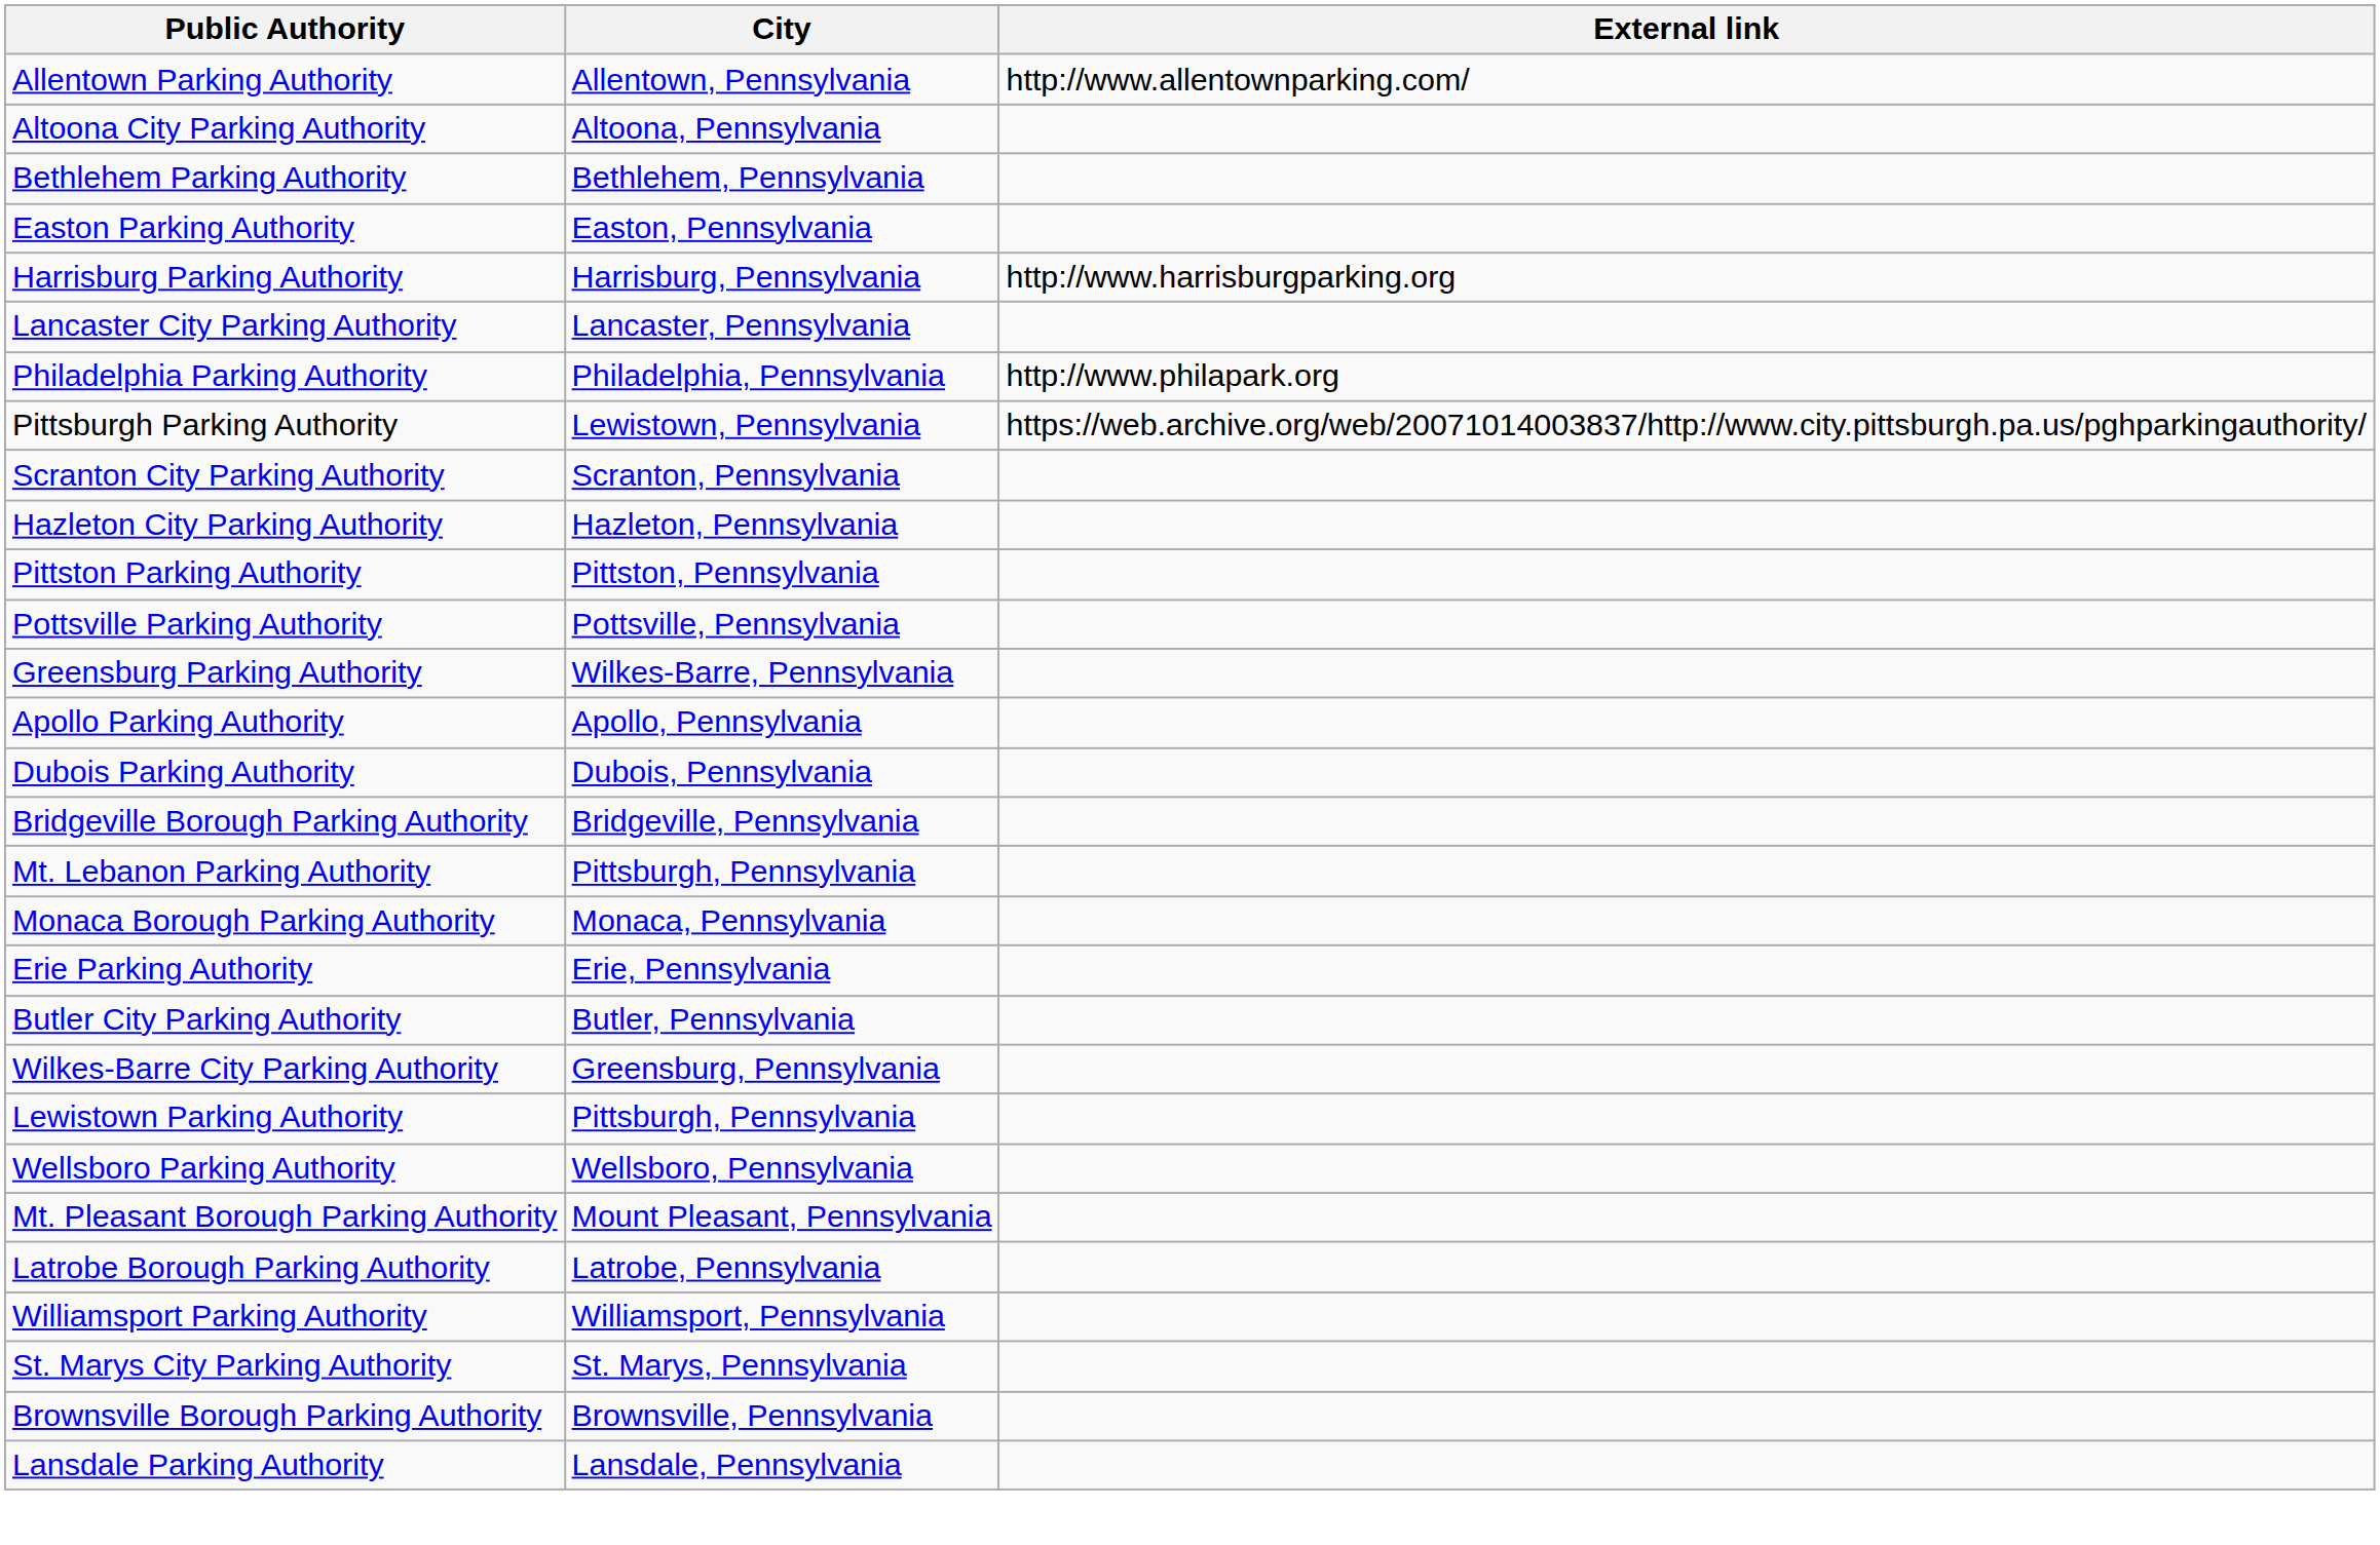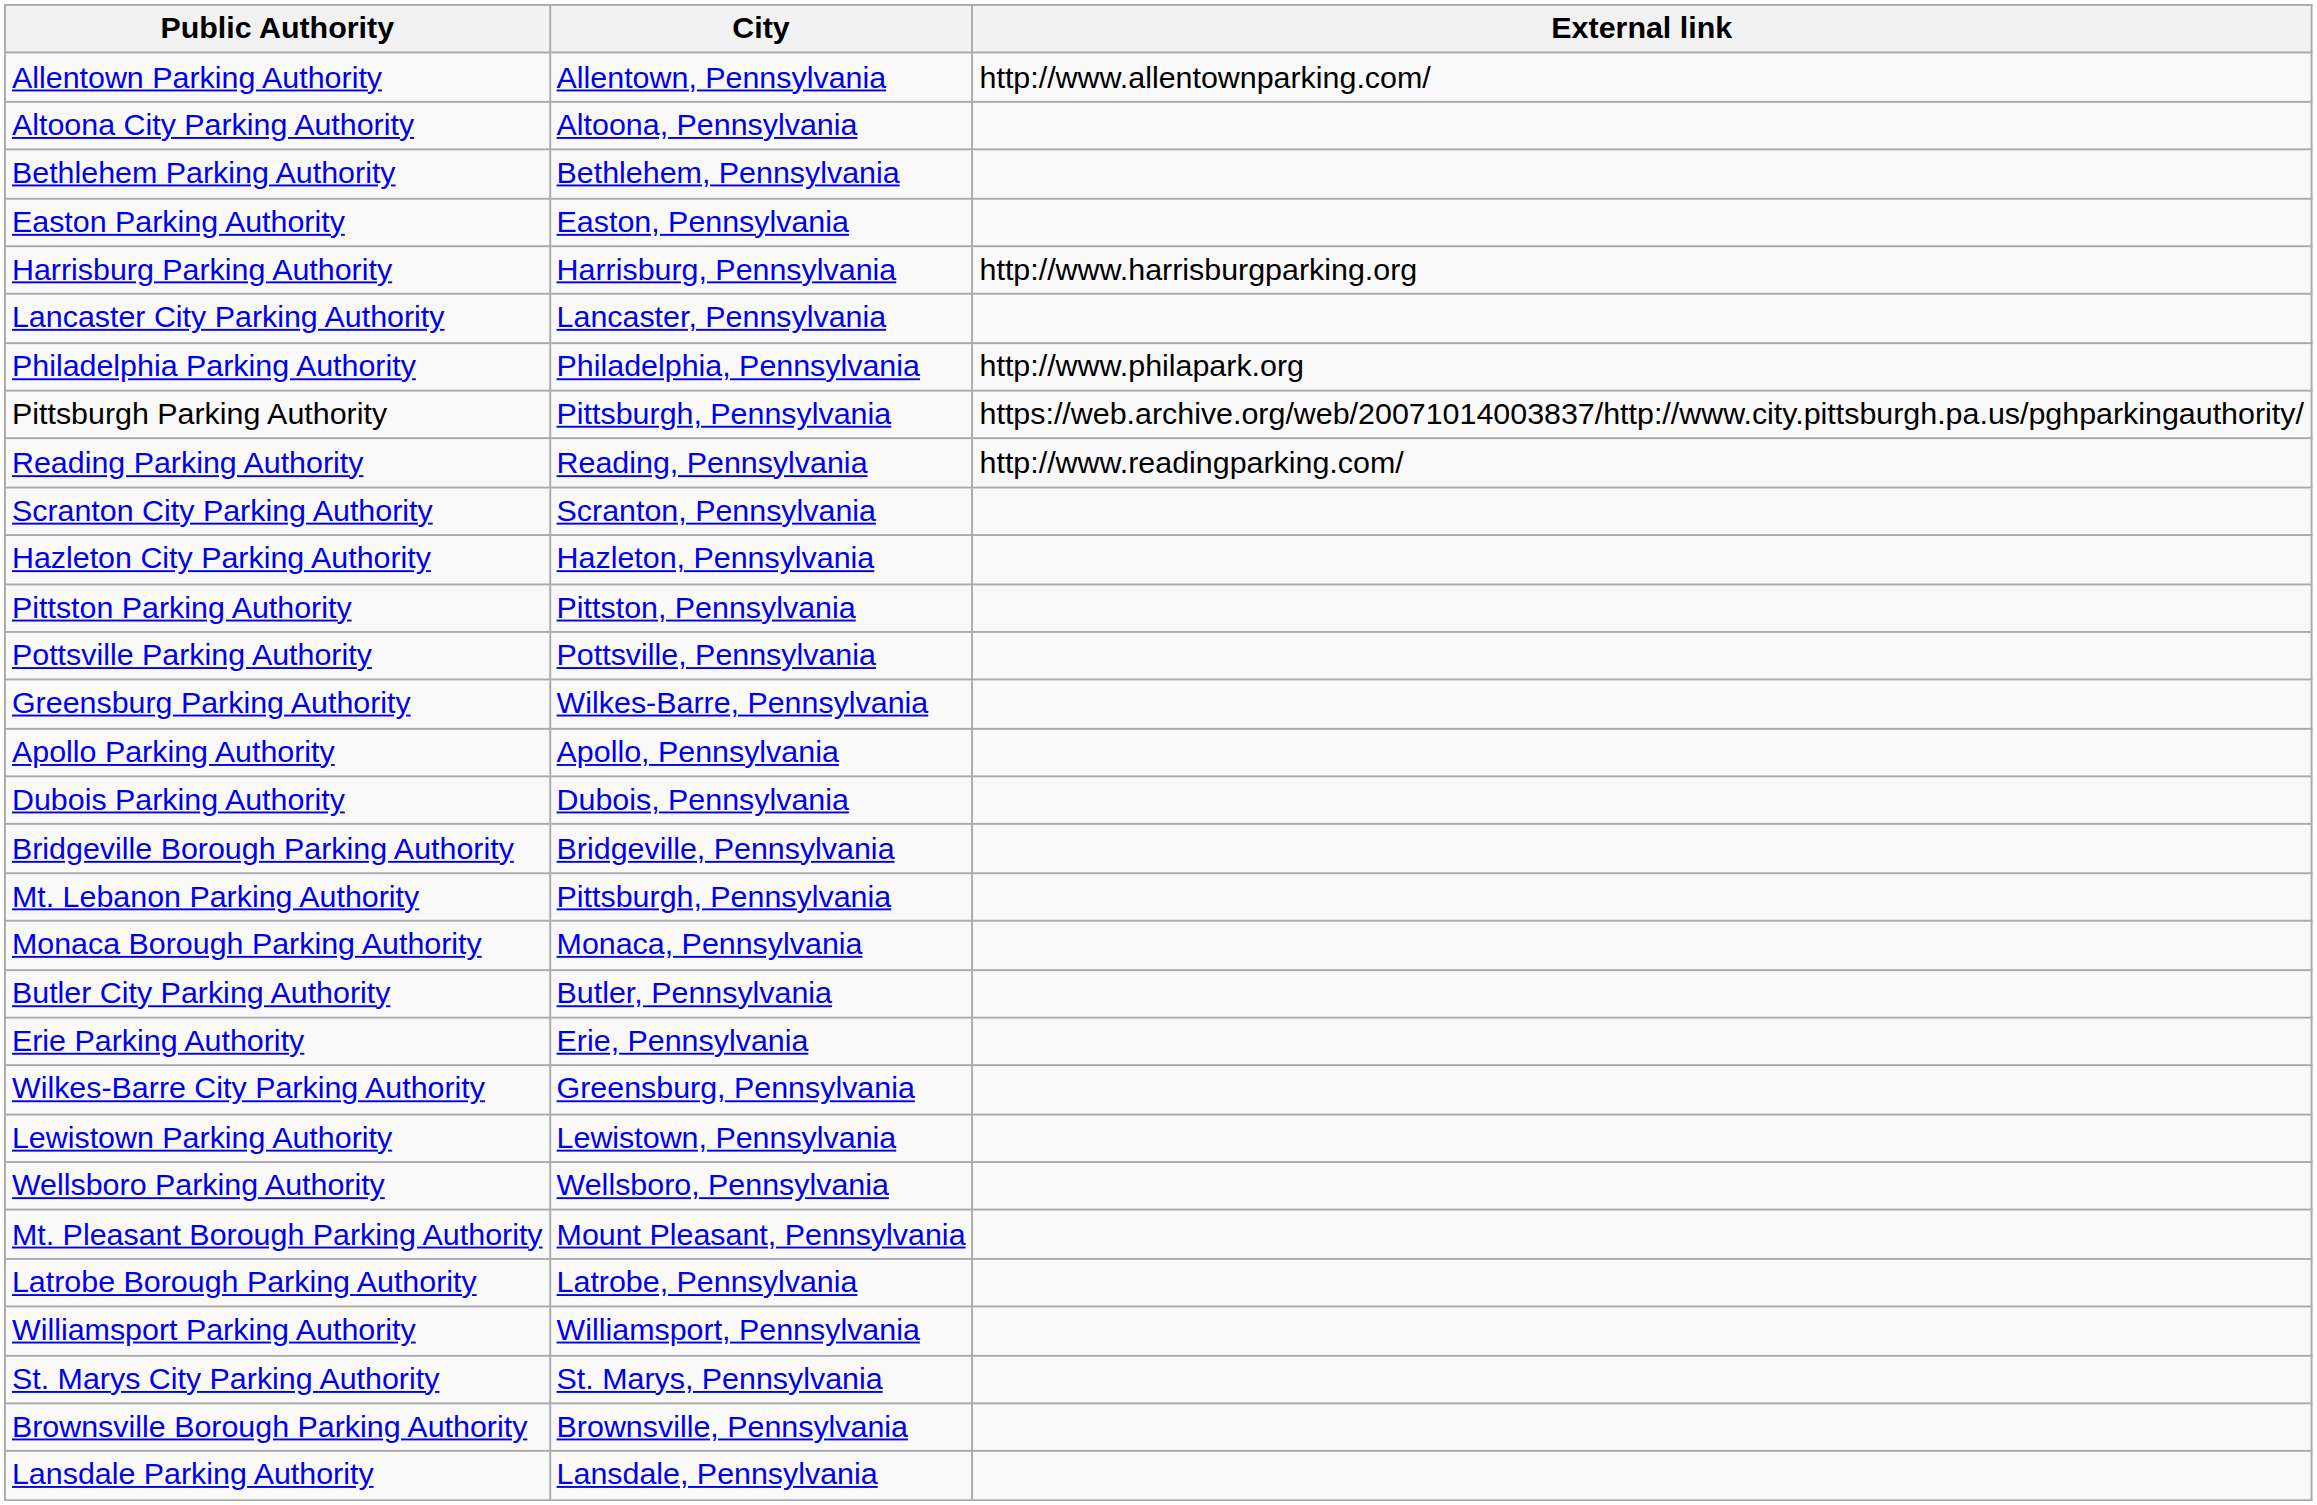 <table class="wikitable sortable" border="1">
 <tr>
 <th>Public Authority</th>
 <th>City</th>
 <th class="unsortable">External link</th>
 </tr>
 <tr>
 <td><a href='#'>Allentown Parking Authority</a></td>
 <td><a href='#'>Allentown, Pennsylvania</a></td>
 <td>http://www.allentownparking.com/</td>
 </tr>
 <tr>
 <td><a href='#'>Altoona City Parking Authority</a></td>
 <td><a href='#'>Altoona, Pennsylvania</a></td>
 <td></td>
 </tr>
 <tr>
 <td><a href='#'>Bethlehem Parking Authority</a></td>
 <td><a href='#'>Bethlehem, Pennsylvania</a></td>
 <td></td>
 </tr>
 <tr>
 <td><a href='#'>Easton Parking Authority</a></td>
 <td><a href='#'>Easton, Pennsylvania</a></td>
 <td></td>
 </tr>
 <tr>
 <td><a href='#'>Harrisburg Parking Authority</a></td>
 <td><a href='#'>Harrisburg, Pennsylvania</a></td>
 <td>http://www.harrisburgparking.org</td>
 </tr>
 <tr>
 <td><a href='#'>Lancaster City Parking Authority</a></td>
 <td><a href='#'>Lancaster, Pennsylvania</a></td>
 <td></td>
 </tr>
 <tr>
 <td><a href='#'>Philadelphia Parking Authority</a></td>
 <td><a href='#'>Philadelphia, Pennsylvania</a></td>
 <td>http://www.philapark.org</td>
 </tr>
 <tr>
 <td>Pittsburgh Parking Authority</td>
-<td><a href='#'>Lewistown, Pennsylvania</a></td>
+<td><a href='#'>Pittsburgh, Pennsylvania</a></td>
 <td>https://web.archive.org/web/20071014003837/http://www.city.pittsburgh.pa.us/pghparkingauthority/</td>
+</tr>
+<tr>
+<td><a href='#'>Reading Parking Authority</a></td>
+<td><a href='#'>Reading, Pennsylvania</a></td>
+<td>http://www.readingparking.com/</td>
 </tr>
 <tr>
 <td><a href='#'>Scranton City Parking Authority</a></td>
 <td><a href='#'>Scranton, Pennsylvania</a></td>
 <td></td>
 </tr>
 <tr>
 <td><a href='#'>Hazleton City Parking Authority</a></td>
 <td><a href='#'>Hazleton, Pennsylvania</a></td>
 <td></td>
 </tr>
 <tr>
 <td><a href='#'>Pittston Parking Authority</a></td>
 <td><a href='#'>Pittston, Pennsylvania</a></td>
 <td></td>
 </tr>
 <tr>
 <td><a href='#'>Pottsville Parking Authority</a></td>
 <td><a href='#'>Pottsville, Pennsylvania</a></td>
 <td></td>
 </tr>
 <tr>
 <td><a href='#'>Greensburg Parking Authority</a></td>
 <td><a href='#'>Wilkes-Barre, Pennsylvania</a></td>
 <td></td>
 </tr>
 <tr>
 <td><a href='#'>Apollo Parking Authority</a></td>
 <td><a href='#'>Apollo, Pennsylvania</a></td>
 <td></td>
 </tr>
 <tr>
 <td><a href='#'>Dubois Parking Authority</a></td>
 <td><a href='#'>Dubois, Pennsylvania</a></td>
 <td></td>
 </tr>
 <tr>
 <td><a href='#'>Bridgeville Borough Parking Authority</a></td>
 <td><a href='#'>Bridgeville, Pennsylvania</a></td>
 <td></td>
 </tr>
 <tr>
 <td><a href='#'>Mt. Lebanon Parking Authority</a></td>
 <td><a href='#'>Pittsburgh, Pennsylvania</a></td>
 <td></td>
 </tr>
 <tr>
 <td><a href='#'>Monaca Borough Parking Authority</a></td>
 <td><a href='#'>Monaca, Pennsylvania</a></td>
 <td></td>
 </tr>
 <tr>
-<td><a href='#'>Erie Parking Authority</a></td>
-<td><a href='#'>Erie, Pennsylvania</a></td>
+<td><a href='#'>Butler City Parking Authority</a></td>
+<td><a href='#'>Butler, Pennsylvania</a></td>
 <td></td>
 </tr>
 <tr>
-<td><a href='#'>Butler City Parking Authority</a></td>
-<td><a href='#'>Butler, Pennsylvania</a></td>
+<td><a href='#'>Erie Parking Authority</a></td>
+<td><a href='#'>Erie, Pennsylvania</a></td>
 <td></td>
 </tr>
 <tr>
 <td><a href='#'>Wilkes-Barre City Parking Authority</a></td>
 <td><a href='#'>Greensburg, Pennsylvania</a></td>
 <td></td>
 </tr>
 <tr>
 <td><a href='#'>Lewistown Parking Authority</a></td>
-<td><a href='#'>Pittsburgh, Pennsylvania</a></td>
+<td><a href='#'>Lewistown, Pennsylvania</a></td>
 <td></td>
 </tr>
 <tr>
 <td><a href='#'>Wellsboro Parking Authority</a></td>
 <td><a href='#'>Wellsboro, Pennsylvania</a></td>
 <td></td>
 </tr>
 <tr>
 <td><a href='#'>Mt. Pleasant Borough Parking Authority</a></td>
 <td><a href='#'>Mount Pleasant, Pennsylvania</a></td>
 <td></td>
 </tr>
 <tr>
 <td><a href='#'>Latrobe Borough Parking Authority</a></td>
 <td><a href='#'>Latrobe, Pennsylvania</a></td>
 <td></td>
 </tr>
 <tr>
 <td><a href='#'>Williamsport Parking Authority</a></td>
 <td><a href='#'>Williamsport, Pennsylvania</a></td>
 <td></td>
 </tr>
 <tr>
 <td><a href='#'>St. Marys City Parking Authority</a></td>
 <td><a href='#'>St. Marys, Pennsylvania</a></td>
 <td></td>
 </tr>
 <tr>
 <td><a href='#'>Brownsville Borough Parking Authority</a></td>
 <td><a href='#'>Brownsville, Pennsylvania</a></td>
 <td></td>
 </tr>
 <tr>
 <td><a href='#'>Lansdale Parking Authority</a></td>
 <td><a href='#'>Lansdale, Pennsylvania</a></td>
 <td></td>
 </tr>
 </table>
